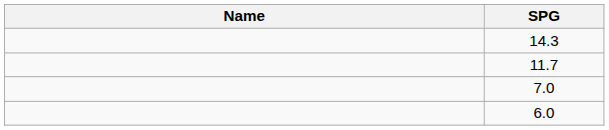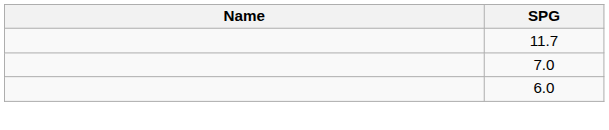 <table class=wikitable width="50%">
 <tr>
 <th width="80%">Name</th>
 <th width="20%">SPG</th>
-</tr>
-<tr>
-<td></td>
-<td align=center>14.3</td>
 </tr>
 <tr>
 <td></td>
 <td align=center>11.7</td>
 </tr>
 <tr>
 <td></td>
 <td align=center>7.0</td>
 </tr>
 <tr>
 <td></td>
 <td align=center>6.0</td>
 </tr>
 </table>
